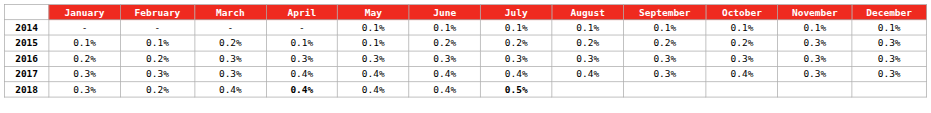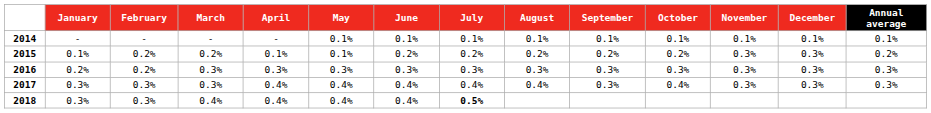 <table class="wikitable" style="width:100%; margin:auto; background:#ffffff;">
 <tr>
 <th style="background:#FFFFFF; color:#FFFFFF;" width="35px"></th>
 <th style="background:#EF2A1F; color:#FFFFFF;" width="60px">January</th>
 <th style="background:#EF2A1F; color:#FFFFFF;" width="60px">February</th>
 <th style="background:#EF2A1F; color:#FFFFFF;" width="60px">March</th>
 <th style="background:#EF2A1F; color:#FFFFFF;" width="60px">April</th>
 <th style="background:#EF2A1F; color:#FFFFFF;" width="60px">May</th>
 <th style="background:#EF2A1F; color:#FFFFFF;" width="60px">June</th>
 <th style="background:#EF2A1F; color:#FFFFFF;" width="60px">July</th>
 <th style="background:#EF2A1F; color:#FFFFFF;" width="60px">August</th>
 <th style="background:#EF2A1F; color:#FFFFFF;" width="60px">September</th>
 <th style="background:#EF2A1F; color:#FFFFFF;" width="60px">October</th>
 <th style="background:#EF2A1F; color:#FFFFFF;" width="60px">November</th>
 <th style="background:#EF2A1F; color:#FFFFFF;" width="60px">December</th>
+<th style="background:#000000; color:#FFFFFF;" width="75px">Annual average</th>
 </tr>
 <tr align="center">
 <td><strong>2014</strong></td>
 <td>-</td>
 <td>-</td>
 <td>-</td>
 <td>-</td>
 <td>0.1%</td>
 <td>0.1%</td>
 <td>0.1%</td>
 <td>0.1%</td>
 <td>0.1%</td>
 <td>0.1%</td>
 <td>0.1%</td>
 <td>0.1%</td>
+<td>0.1%</td>
 </tr>
 <tr align="center">
 <td><strong>2015</strong></td>
 <td>0.1%</td>
-<td>0.1%</td>
+<td>0.2%</td>
 <td>0.2%</td>
 <td>0.1%</td>
 <td>0.1%</td>
 <td>0.2%</td>
 <td>0.2%</td>
 <td>0.2%</td>
 <td>0.2%</td>
 <td>0.2%</td>
 <td>0.3%</td>
 <td>0.3%</td>
+<td> 0.2%</td>
 </tr>
 <tr align="center">
 <td><strong>2016</strong></td>
 <td>0.2%</td>
 <td>0.2%</td>
 <td>0.3%</td>
 <td>0.3%</td>
 <td>0.3%</td>
 <td>0.3%</td>
 <td>0.3%</td>
 <td>0.3%</td>
 <td>0.3%</td>
 <td>0.3%</td>
 <td>0.3%</td>
 <td>0.3%</td>
+<td> 0.3%</td>
 </tr>
 <tr align="center">
 <td><strong>2017</strong></td>
 <td>0.3%</td>
 <td>0.3%</td>
 <td>0.3%</td>
 <td>0.4%</td>
 <td>0.4%</td>
 <td>0.4%</td>
 <td>0.4%</td>
 <td>0.4%</td>
 <td>0.3%</td>
 <td>0.4%</td>
 <td>0.3%</td>
 <td>0.3%</td>
+<td>0.3%</td>
 </tr>
 <tr align="center">
 <td><strong>2018</strong></td>
 <td>0.3%</td>
-<td>0.2%</td>
+<td>0.3%</td>
 <td>0.4%</td>
-<td><strong>0.4%</strong></td>
+<td>0.4%</td>
 <td>0.4%</td>
 <td>0.4%</td>
 <td><strong>0.5%</strong></td>
 <td></td>
 <td></td>
 <td></td>
 <td></td>
 <td></td>
+<td></td>
 </tr>
 </table>
